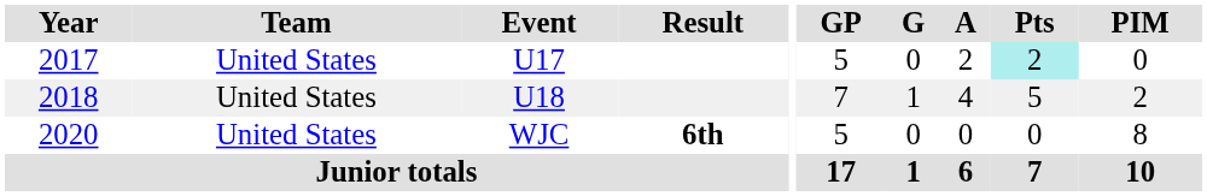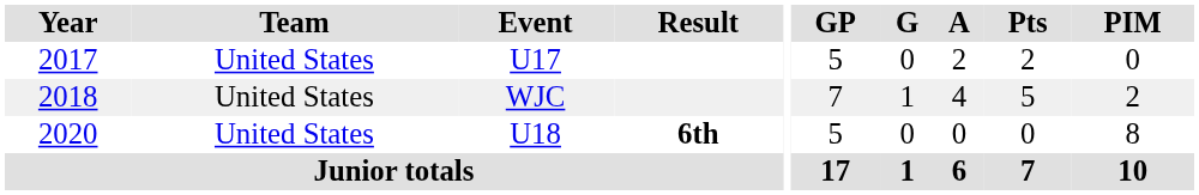 <table border="0" cellpadding="1" cellspacing="0" ID="Table3" style="text-align:center; width:40em;">
 <tr bgcolor="#e0e0e0">
 <th>Year</th>
 <th>Team</th>
 <th>Event</th>
 <th>Result</th>
 <th rowspan="98" bgcolor="#ffffff"></th>
 <th>GP</th>
 <th>G</th>
 <th>A</th>
 <th>Pts</th>
 <th>PIM</th>
 </tr>
 <tr>
 <td><a href='#'>2017</a></td>
 <td><a href='#'>United States</a></td>
 <td><a href='#'>U17</a></td>
 <td></td>
 <td>5</td>
 <td>0</td>
 <td>2</td>
-<td style="background: paleturquoise;">2</td>
+<td>2</td>
 <td>0</td>
 </tr>
 <tr bgcolor="#f0f0f0">
 <td><a href='#'>2018</a></td>
 <td>United States</td>
-<td><a href='#'>U18</a></td>
+<td><a href='#'>WJC</a></td>
 <td></td>
 <td>7</td>
 <td>1</td>
 <td>4</td>
 <td>5</td>
 <td>2</td>
 </tr>
 <tr>
 <td><a href='#'>2020</a></td>
 <td><a href='#'>United States</a></td>
-<td><a href='#'>WJC</a></td>
+<td><a href='#'>U18</a></td>
 <td><strong>6th</strong></td>
 <td>5</td>
 <td>0</td>
 <td>0</td>
 <td>0</td>
 <td>8</td>
 </tr>
 <tr bgcolor="#e0e0e0">
 <th colspan="4">Junior totals</th>
 <th>17</th>
 <th>1</th>
 <th>6</th>
 <th>7</th>
 <th>10</th>
 </tr>
 </table>
